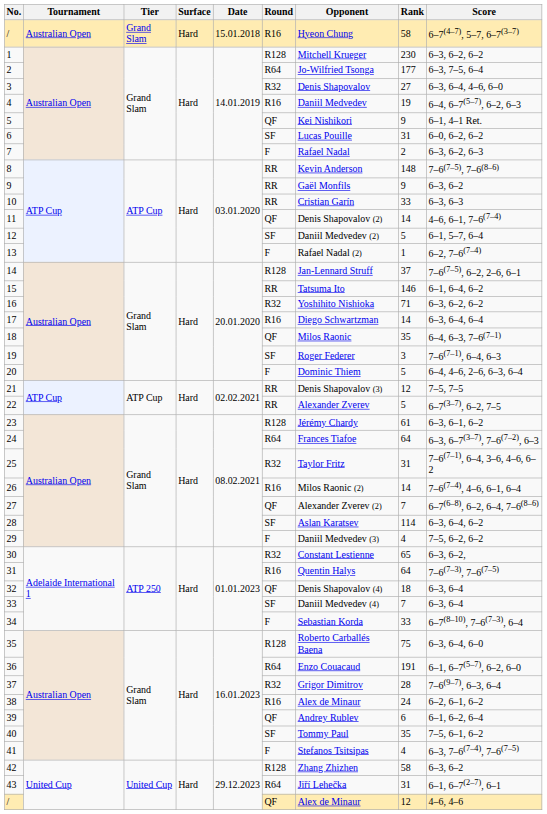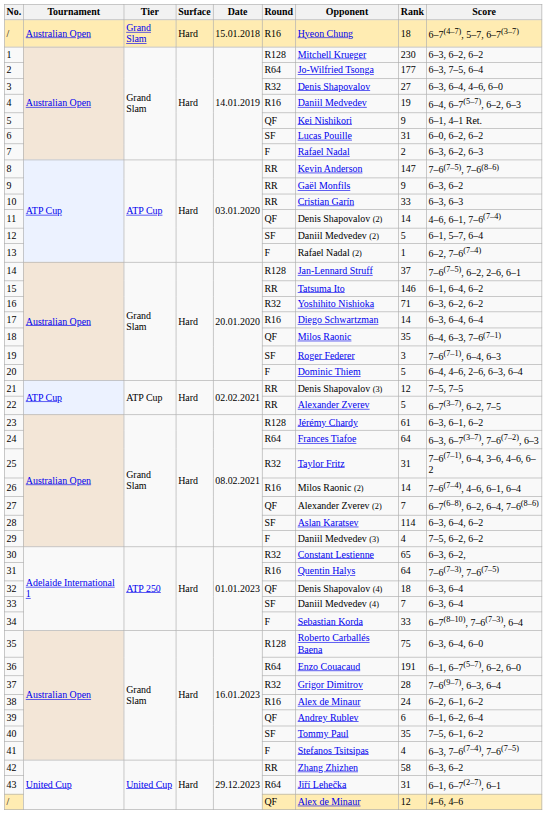 <table class="wikitable nowrap">
 <tr>
 <th>No.</th>
 <th>Tournament</th>
 <th>Tier</th>
 <th>Surface</th>
 <th>Date</th>
 <th>Round</th>
 <th>Opponent</th>
 <th>Rank</th>
 <th>Score</th>
 </tr>
 <tr bgcolor=#FFECB2>
 <td>/</td>
 <td><a href='#'>Australian Open</a></td>
 <td><a href='#'>Grand Slam</a></td>
 <td>Hard</td>
 <td>15.01.2018</td>
 <td>R16</td>
 <td> <a href='#'>Hyeon Chung</a></td>
-<td>58</td>
+<td>18</td>
 <td>6–7<sup>(4–7)</sup>, 5–7, 6–7<sup>(3–7)</sup></td>
 </tr>
 <tr>
 <td>1</td>
 <td bgcolor=#F3E6D7 rowspan="7"><a href='#'>Australian Open</a></td>
 <td rowspan="7">Grand Slam</td>
 <td rowspan="7">Hard</td>
 <td rowspan="7">14.01.2019</td>
 <td>R128</td>
 <td> <a href='#'>Mitchell Krueger</a></td>
 <td>230</td>
 <td>6–3, 6–2, 6–2</td>
 </tr>
 <tr>
 <td>2</td>
 <td>R64</td>
 <td> <a href='#'>Jo-Wilfried Tsonga</a></td>
 <td>177</td>
 <td>6–3, 7–5, 6–4</td>
 </tr>
 <tr>
 <td>3</td>
 <td>R32</td>
 <td> <a href='#'>Denis Shapovalov</a></td>
 <td>27</td>
 <td>6–3, 6–4, 4–6, 6–0</td>
 </tr>
 <tr>
 <td>4</td>
 <td>R16</td>
 <td> <a href='#'>Daniil Medvedev</a></td>
 <td>19</td>
 <td>6–4, 6–7<sup>(5–7)</sup>, 6–2, 6–3</td>
 </tr>
 <tr>
 <td>5</td>
 <td>QF</td>
 <td> <a href='#'>Kei Nishikori</a></td>
 <td>9</td>
 <td>6–1, 4–1 Ret.</td>
 </tr>
 <tr>
 <td>6</td>
 <td>SF</td>
 <td> <a href='#'>Lucas Pouille</a></td>
 <td>31</td>
 <td>6–0, 6–2, 6–2</td>
 </tr>
 <tr>
 <td>7</td>
 <td>F</td>
 <td> <a href='#'>Rafael Nadal</a></td>
 <td>2</td>
 <td>6–3, 6–2, 6–3</td>
 </tr>
 <tr>
 <td>8</td>
 <td bgcolor=#ECF2FF rowspan="6"><a href='#'>ATP Cup</a></td>
 <td rowspan="6"><a href='#'>ATP Cup</a></td>
 <td rowspan="6">Hard</td>
 <td rowspan="6">03.01.2020</td>
 <td>RR</td>
 <td> <a href='#'>Kevin Anderson</a></td>
-<td>148</td>
+<td>147</td>
 <td>7–6<sup>(7–5)</sup>, 7–6<sup>(8–6)</sup></td>
 </tr>
 <tr>
 <td>9</td>
 <td>RR</td>
 <td> <a href='#'>Gaël Monfils</a></td>
 <td>9</td>
 <td>6–3, 6–2</td>
 </tr>
 <tr>
 <td>10</td>
 <td>RR</td>
 <td> <a href='#'>Cristian Garín</a></td>
 <td>33</td>
 <td>6–3, 6–3</td>
 </tr>
 <tr>
 <td>11</td>
 <td>QF</td>
 <td> Denis Shapovalov <small>(2)</small></td>
 <td>14</td>
 <td>4–6, 6–1, 7–6<sup>(7–4)</sup></td>
 </tr>
 <tr>
 <td>12</td>
 <td>SF</td>
 <td> Daniil Medvedev <small>(2)</small></td>
 <td>5</td>
 <td>6–1, 5–7, 6–4</td>
 </tr>
 <tr>
 <td>13</td>
 <td>F</td>
 <td> Rafael Nadal <small>(2)</small></td>
 <td>1</td>
 <td>6–2, 7–6<sup>(7–4)</sup></td>
 </tr>
 <tr>
 <td>14</td>
 <td bgcolor=#F3E6D7 rowspan="7"><a href='#'>Australian Open</a></td>
 <td rowspan="7">Grand Slam</td>
 <td rowspan="7">Hard</td>
 <td rowspan="7">20.01.2020</td>
 <td>R128</td>
 <td> <a href='#'>Jan-Lennard Struff</a></td>
 <td>37</td>
 <td>7–6<sup>(7–5)</sup>, 6–2, 2–6, 6–1</td>
 </tr>
 <tr>
 <td>15</td>
 <td>RR</td>
 <td> <a href='#'>Tatsuma Ito</a></td>
 <td>146</td>
 <td>6–1, 6–4, 6–2</td>
 </tr>
 <tr>
 <td>16</td>
 <td>R32</td>
 <td> <a href='#'>Yoshihito Nishioka</a></td>
 <td>71</td>
 <td>6–3, 6–2, 6–2</td>
 </tr>
 <tr>
 <td>17</td>
 <td>R16</td>
 <td> <a href='#'>Diego Schwartzman</a></td>
 <td>14</td>
 <td>6–3, 6–4, 6–4</td>
 </tr>
 <tr>
 <td>18</td>
 <td>QF</td>
 <td> <a href='#'>Milos Raonic</a></td>
 <td>35</td>
 <td>6–4, 6–3, 7–6<sup>(7–1)</sup></td>
 </tr>
 <tr>
 <td>19</td>
 <td>SF</td>
 <td> <a href='#'>Roger Federer</a></td>
 <td>3</td>
 <td>7–6<sup>(7–1)</sup>, 6–4, 6–3</td>
 </tr>
 <tr>
 <td>20</td>
 <td>F</td>
 <td> <a href='#'>Dominic Thiem</a></td>
 <td>5</td>
 <td>6–4, 4–6, 2–6, 6–3, 6–4</td>
 </tr>
 <tr>
 <td>21</td>
 <td bgcolor=#ECF2FF rowspan="2"><a href='#'>ATP Cup</a></td>
 <td rowspan="2">ATP Cup</td>
 <td rowspan="2">Hard</td>
 <td rowspan="2">02.02.2021</td>
 <td>RR</td>
 <td> Denis Shapovalov <small>(3)</small></td>
 <td>12</td>
 <td>7–5, 7–5</td>
 </tr>
 <tr>
 <td>22</td>
 <td>RR</td>
 <td> <a href='#'>Alexander Zverev</a></td>
 <td>5</td>
 <td>6–7<sup>(3–7)</sup>, 6–2, 7–5</td>
 </tr>
 <tr>
 <td>23</td>
 <td bgcolor=#F3E6D7 rowspan="7"><a href='#'>Australian Open</a></td>
 <td rowspan="7">Grand Slam</td>
 <td rowspan="7">Hard</td>
 <td rowspan="7">08.02.2021</td>
 <td>R128</td>
 <td> <a href='#'>Jérémy Chardy</a></td>
 <td>61</td>
 <td>6–3, 6–1, 6–2</td>
 </tr>
 <tr>
 <td>24</td>
 <td>R64</td>
 <td> <a href='#'>Frances Tiafoe</a></td>
 <td>64</td>
 <td>6–3, 6–7<sup>(3–7)</sup>, 7–6<sup>(7–2)</sup>, 6–3</td>
 </tr>
 <tr>
 <td>25</td>
 <td>R32</td>
 <td> <a href='#'>Taylor Fritz</a></td>
 <td>31</td>
 <td>7–6<sup>(7–1)</sup>, 6–4, 3–6, 4–6, 6–2</td>
 </tr>
 <tr>
 <td>26</td>
 <td>R16</td>
 <td> Milos Raonic <small>(2)</small></td>
 <td>14</td>
 <td>7–6<sup>(7–4)</sup>, 4–6, 6–1, 6–4</td>
 </tr>
 <tr>
 <td>27</td>
 <td>QF</td>
 <td> Alexander Zverev <small>(2)</small></td>
 <td>7</td>
 <td>6–7<sup>(6–8)</sup>, 6–2, 6–4, 7–6<sup>(8–6)</sup></td>
 </tr>
 <tr>
 <td>28</td>
 <td>SF</td>
 <td> <a href='#'>Aslan Karatsev</a></td>
 <td>114</td>
 <td>6–3, 6–4, 6–2</td>
 </tr>
 <tr>
 <td>29</td>
 <td>F</td>
 <td> Daniil Medvedev <small>(3)</small></td>
 <td>4</td>
 <td>7–5, 6–2, 6–2</td>
 </tr>
 <tr>
 <td>30</td>
 <td rowspan="5"><a href='#'>Adelaide International 1</a></td>
 <td rowspan="5"><a href='#'>ATP 250</a></td>
 <td rowspan="5">Hard</td>
 <td rowspan="5">01.01.2023</td>
 <td>R32</td>
 <td> <a href='#'>Constant Lestienne</a></td>
 <td>65</td>
 <td>6–3, 6–2,</td>
 </tr>
 <tr>
 <td>31</td>
 <td>R16</td>
 <td> <a href='#'>Quentin Halys</a></td>
 <td>64</td>
 <td>7–6<sup>(7–3)</sup>, 7–6<sup>(7–5)</sup></td>
 </tr>
 <tr>
 <td>32</td>
 <td>QF</td>
 <td> Denis Shapovalov <small>(4)</small></td>
 <td>18</td>
 <td>6–3, 6–4</td>
 </tr>
 <tr>
 <td>33</td>
 <td>SF</td>
 <td> Daniil Medvedev <small>(4)</small></td>
 <td>7</td>
 <td>6–3, 6–4</td>
 </tr>
 <tr>
 <td>34</td>
 <td>F</td>
 <td> <a href='#'>Sebastian Korda</a></td>
 <td>33</td>
 <td>6–7<sup>(8–10)</sup>, 7–6<sup>(7–3)</sup>, 6–4</td>
 </tr>
 <tr>
 <td>35</td>
 <td bgcolor=#F3E6D7 rowspan="7"><a href='#'>Australian Open</a></td>
 <td rowspan="7">Grand Slam</td>
 <td rowspan="7">Hard</td>
 <td rowspan="7">16.01.2023</td>
 <td>R128</td>
 <td> <a href='#'>Roberto Carballés Baena</a></td>
 <td>75</td>
 <td>6–3, 6–4, 6–0</td>
 </tr>
 <tr>
 <td>36</td>
 <td>R64</td>
 <td> <a href='#'>Enzo Couacaud</a></td>
 <td>191</td>
 <td>6–1, 6–7<sup>(5–7)</sup>, 6–2, 6–0</td>
 </tr>
 <tr>
 <td>37</td>
 <td>R32</td>
 <td> <a href='#'>Grigor Dimitrov</a></td>
 <td>28</td>
 <td>7–6<sup>(9–7)</sup>, 6–3, 6–4</td>
 </tr>
 <tr>
 <td>38</td>
 <td>R16</td>
 <td> <a href='#'>Alex de Minaur</a></td>
 <td>24</td>
 <td>6–2, 6–1, 6–2</td>
 </tr>
 <tr>
 <td>39</td>
 <td>QF</td>
 <td> <a href='#'>Andrey Rublev</a></td>
 <td>6</td>
 <td>6–1, 6–2, 6–4</td>
 </tr>
 <tr>
 <td>40</td>
 <td>SF</td>
 <td> <a href='#'>Tommy Paul</a></td>
 <td>35</td>
 <td>7–5, 6–1, 6–2</td>
 </tr>
 <tr>
 <td>41</td>
 <td>F</td>
 <td> <a href='#'>Stefanos Tsitsipas</a></td>
 <td>4</td>
 <td>6–3, 7–6<sup>(7–4)</sup>, 7–6<sup>(7–5)</sup></td>
 </tr>
 <tr>
 <td>42</td>
 <td rowspan="3"><a href='#'>United Cup</a></td>
 <td rowspan="3"><a href='#'>United Cup</a></td>
 <td rowspan="3">Hard</td>
 <td rowspan="3">29.12.2023</td>
-<td>R128</td>
+<td>RR</td>
 <td> <a href='#'>Zhang Zhizhen</a></td>
 <td>58</td>
 <td>6–3, 6–2</td>
 </tr>
 <tr>
 <td>43</td>
 <td>R64</td>
 <td> <a href='#'>Jiří Lehečka</a></td>
 <td>31</td>
 <td>6–1, 6–7<sup>(2–7)</sup>, 6–1</td>
 </tr>
 <tr bgcolor=#FFECB2>
 <td>/</td>
 <td>QF</td>
 <td> <a href='#'>Alex de Minaur</a></td>
 <td>12</td>
 <td>4–6, 4–6</td>
 </tr>
 </table>
